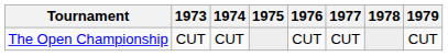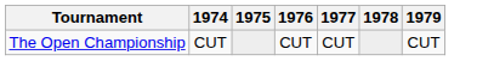 <table class="wikitable" style="font-size:95%;text-align:center;">
 <tr>
 <th>Tournament</th>
-<th>1973</th>
 <th>1974</th>
 <th>1975</th>
 <th>1976</th>
 <th>1977</th>
 <th>1978</th>
 <th>1979</th>
 </tr>
 <tr>
 <td><a href='#'>The Open Championship</a></td>
 <td>CUT</td>
-<td>CUT</td>
 <td style="background:#eeeeee;"></td>
 <td>CUT</td>
 <td>CUT</td>
 <td style="background:#eeeeee;"></td>
 <td>CUT</td>
 </tr>
 </table>
